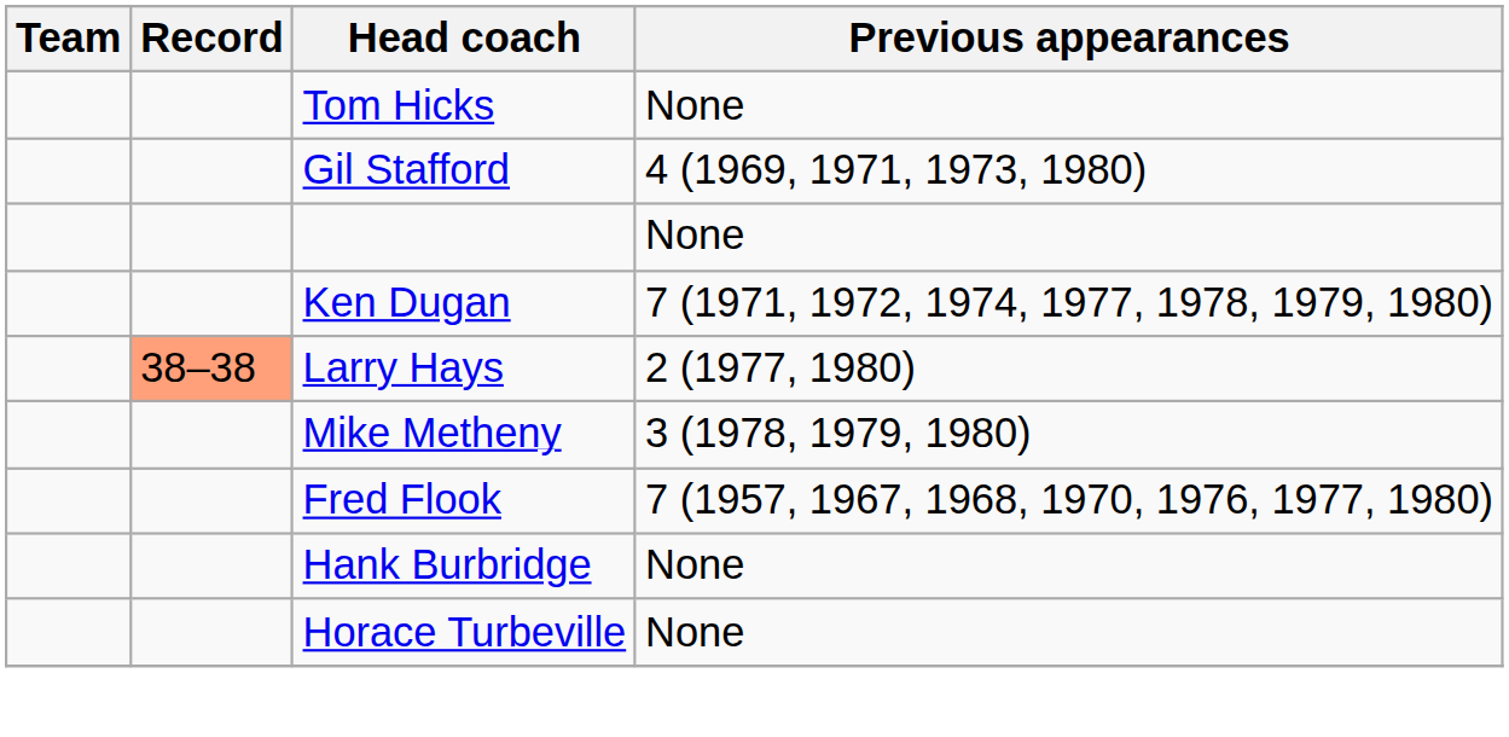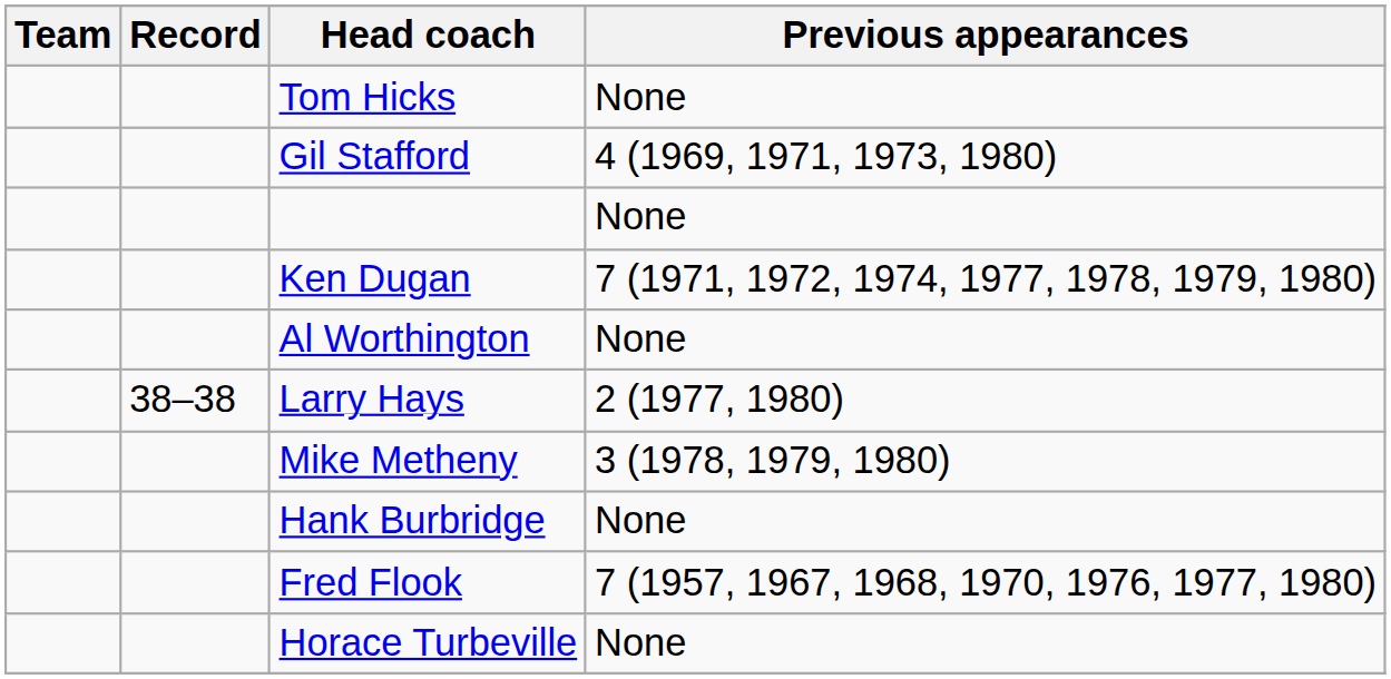 <table class="wikitable">
 <tr>
 </tr>
 <tr>
 <th>Team</th>
 <th>Record</th>
 <th>Head coach</th>
 <th>Previous appearances</th>
 </tr>
 <tr>
 <td></td>
 <td></td>
 <td><a href='#'>Tom Hicks</a></td>
 <td>None</td>
 </tr>
 <tr>
 <td></td>
 <td></td>
 <td><a href='#'>Gil Stafford</a></td>
 <td>4 (1969, 1971, 1973, 1980)</td>
 </tr>
 <tr>
 <td></td>
 <td></td>
 <td></td>
 <td>None</td>
 </tr>
 <tr>
 <td></td>
 <td></td>
 <td><a href='#'>Ken Dugan</a></td>
 <td>7 (1971, 1972, 1974, 1977, 1978, 1979, 1980)</td>
 </tr>
 <tr>
 <td></td>
-<td style="background: lightsalmon;">38–38</td>
+<td></td>
+<td><a href='#'>Al Worthington</a></td>
+<td>None</td>
+</tr>
+<tr>
+<td></td>
+<td>38–38</td>
 <td><a href='#'>Larry Hays</a></td>
 <td>2 (1977, 1980)</td>
 </tr>
 <tr>
 <td></td>
 <td></td>
 <td><a href='#'>Mike Metheny</a></td>
 <td>3 (1978, 1979, 1980)</td>
 </tr>
 <tr>
 <td></td>
 <td></td>
-<td><a href='#'>Fred Flook</a></td>
-<td>7 (1957, 1967, 1968, 1970, 1976, 1977, 1980)</td>
+<td><a href='#'>Hank Burbridge</a></td>
+<td>None</td>
 </tr>
 <tr>
 <td></td>
 <td></td>
-<td><a href='#'>Hank Burbridge</a></td>
-<td>None</td>
+<td><a href='#'>Fred Flook</a></td>
+<td>7 (1957, 1967, 1968, 1970, 1976, 1977, 1980)</td>
 </tr>
 <tr>
 <td></td>
 <td></td>
 <td><a href='#'>Horace Turbeville</a></td>
 <td>None</td>
 </tr>
 <tr>
 </tr>
 </table>
